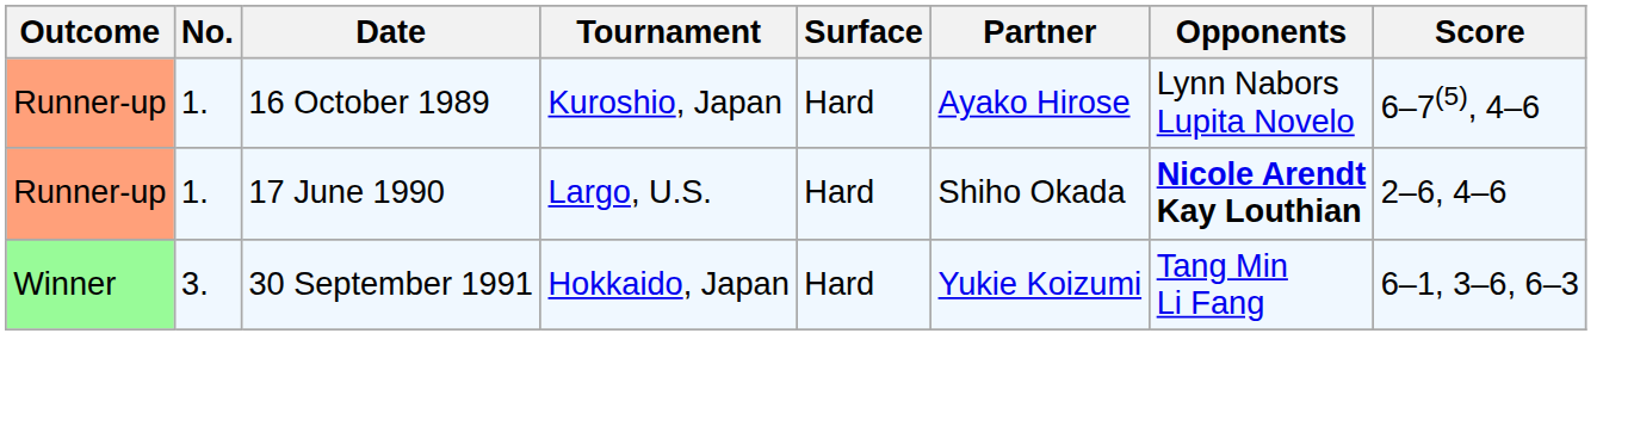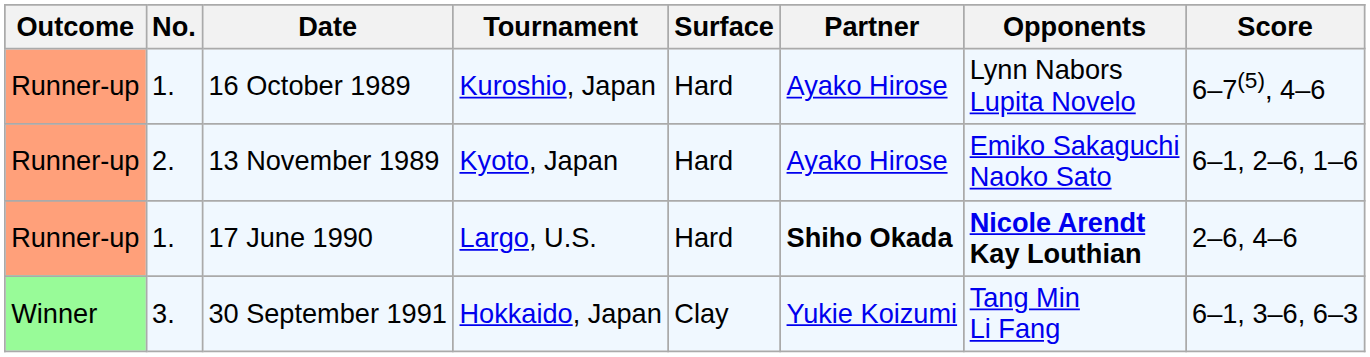 <table class="sortable wikitable" style=font-size:97%>
 <tr>
 <th>Outcome</th>
 <th>No.</th>
 <th>Date</th>
 <th>Tournament</th>
 <th>Surface</th>
 <th>Partner</th>
 <th>Opponents</th>
 <th>Score</th>
 </tr>
 <tr bgcolor="#f0f8ff">
 <td style="background:#ffa07a;">Runner-up</td>
 <td>1.</td>
 <td>16 October 1989</td>
 <td><a href='#'>Kuroshio</a>, Japan</td>
 <td>Hard</td>
 <td> <a href='#'>Ayako Hirose</a></td>
 <td> Lynn Nabors <br>  <a href='#'>Lupita Novelo</a></td>
 <td>6–7<sup>(5)</sup>, 4–6</td>
 </tr>
 <tr bgcolor="#f0f8ff">
 <td style="background:#ffa07a;">Runner-up</td>
+<td>2.</td>
+<td>13 November 1989</td>
+<td><a href='#'>Kyoto</a>, Japan</td>
+<td>Hard</td>
+<td> <a href='#'>Ayako Hirose</a></td>
+<td> <a href='#'>Emiko Sakaguchi</a> <br>  <a href='#'>Naoko Sato</a></td>
+<td>6–1, 2–6, 1–6</td>
+</tr>
+<tr bgcolor="#f0f8ff">
+<td style="background:#ffa07a;">Runner-up</td>
 <td>1.</td>
 <td>17 June 1990</td>
 <td><a href='#'>Largo</a>, U.S.</td>
 <td>Hard</td>
-<td> Shiho Okada</td>
+<td><strong> Shiho Okada</strong></td>
 <td><strong> <a href='#'>Nicole Arendt</a> <br>  Kay Louthian</strong></td>
 <td>2–6, 4–6</td>
 </tr>
 <tr style="background:#f0f8ff;">
 <td style="background:#98fb98;">Winner</td>
 <td>3.</td>
 <td>30 September 1991</td>
 <td><a href='#'>Hokkaido</a>, Japan</td>
-<td>Hard</td>
+<td>Clay</td>
 <td> <a href='#'>Yukie Koizumi</a></td>
 <td> <a href='#'>Tang Min</a> <br>  <a href='#'>Li Fang</a></td>
 <td>6–1, 3–6, 6–3</td>
 </tr>
 </table>
